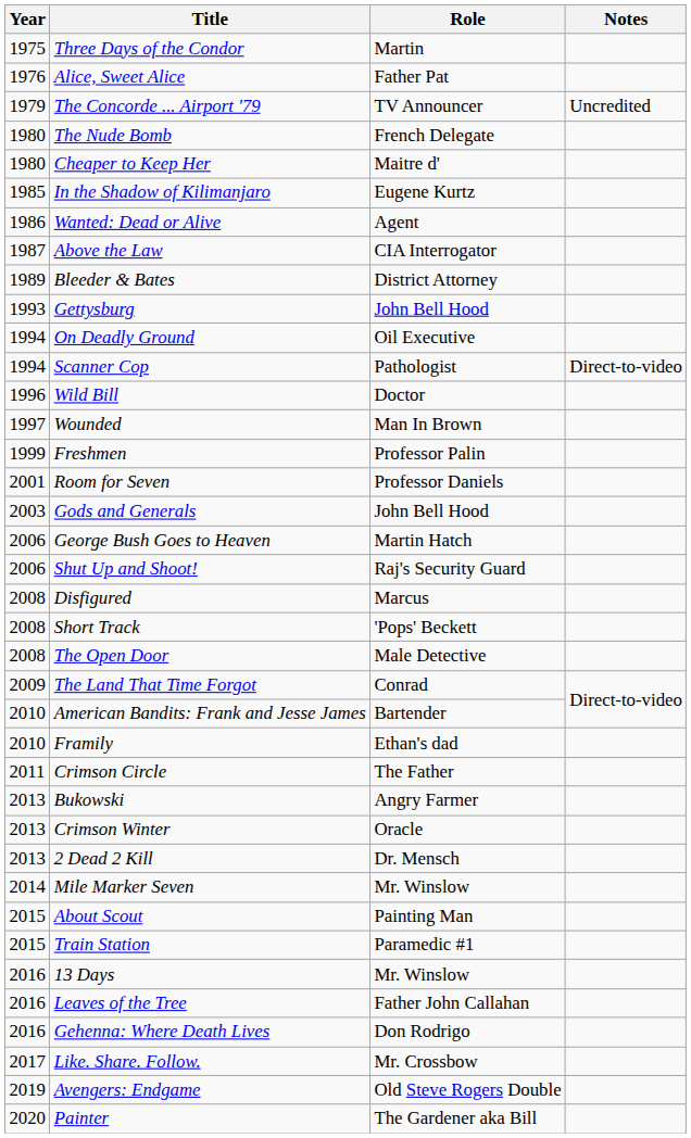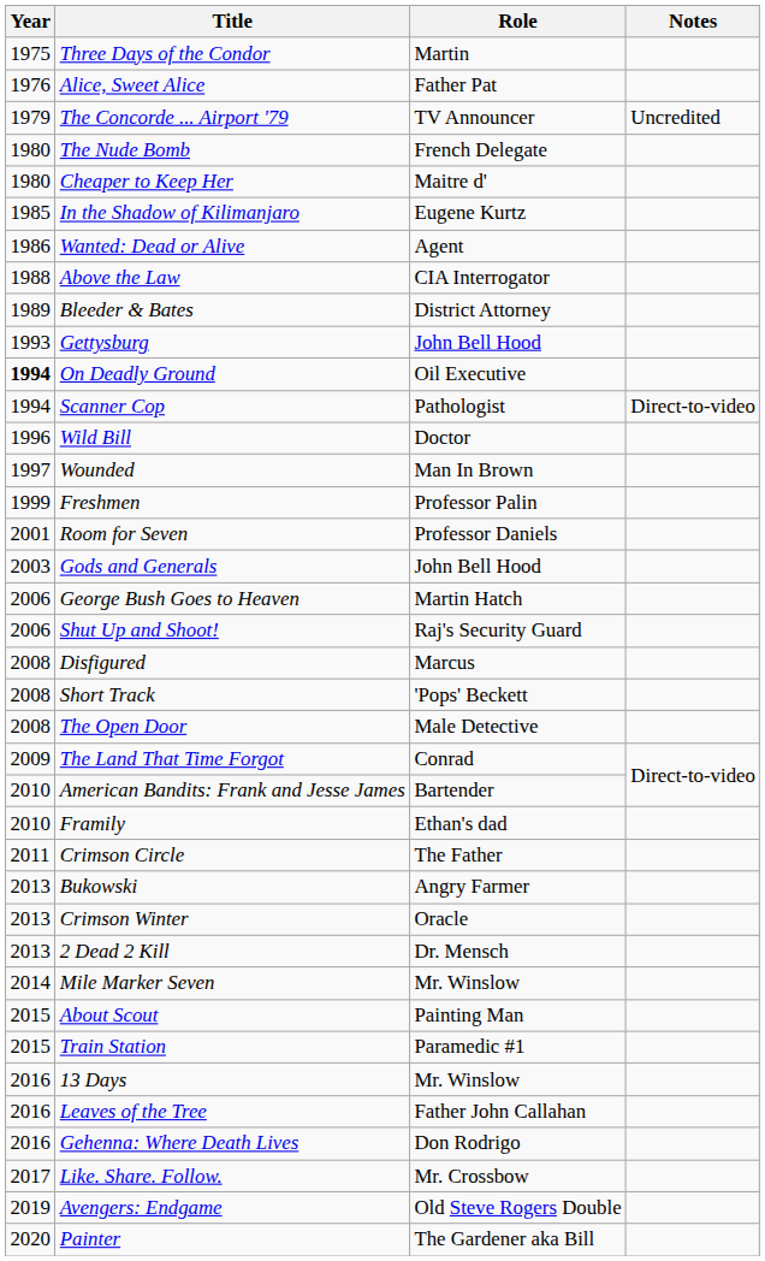 <table class="wikitable sortable">
 <tr>
 <th>Year</th>
 <th>Title</th>
 <th>Role</th>
 <th>Notes</th>
 </tr>
 <tr>
 <td>1975</td>
 <td><em><a href='#'>Three Days of the Condor</a></em></td>
 <td>Martin</td>
 <td></td>
 </tr>
 <tr>
 <td>1976</td>
 <td><em><a href='#'>Alice, Sweet Alice</a></em></td>
 <td>Father Pat</td>
 <td></td>
 </tr>
 <tr>
 <td>1979</td>
 <td><em><a href='#'>The Concorde ... Airport '79</a></em></td>
 <td>TV Announcer</td>
 <td>Uncredited</td>
 </tr>
 <tr>
 <td>1980</td>
 <td><em><a href='#'>The Nude Bomb</a></em></td>
 <td>French Delegate</td>
 <td></td>
 </tr>
 <tr>
 <td>1980</td>
 <td><a href='#'><em>Cheaper to Keep Her</em></a></td>
 <td>Maitre d'</td>
 <td></td>
 </tr>
 <tr>
 <td>1985</td>
 <td><em><a href='#'>In the Shadow of Kilimanjaro</a></em></td>
 <td>Eugene Kurtz</td>
 <td></td>
 </tr>
 <tr>
 <td>1986</td>
 <td><a href='#'><em>Wanted: Dead or Alive</em></a></td>
 <td>Agent</td>
 <td></td>
 </tr>
 <tr>
-<td>1987</td>
+<td>1988</td>
 <td><a href='#'><em>Above the Law</em></a></td>
 <td>CIA Interrogator</td>
 <td></td>
 </tr>
 <tr>
 <td>1989</td>
 <td><em>Bleeder & Bates</em></td>
 <td>District Attorney</td>
 <td></td>
 </tr>
 <tr>
 <td>1993</td>
 <td><a href='#'><em>Gettysburg</em></a></td>
 <td><a href='#'>John Bell Hood</a></td>
 <td></td>
 </tr>
 <tr>
-<td>1994</td>
+<td><strong>1994</strong></td>
 <td><em><a href='#'>On Deadly Ground</a></em></td>
 <td>Oil Executive</td>
 <td></td>
 </tr>
 <tr>
 <td>1994</td>
 <td><em><a href='#'>Scanner Cop</a></em></td>
 <td>Pathologist</td>
 <td>Direct-to-video</td>
 </tr>
 <tr>
 <td>1996</td>
 <td><a href='#'><em>Wild Bill</em></a></td>
 <td>Doctor</td>
 <td></td>
 </tr>
 <tr>
 <td>1997</td>
 <td><em>Wounded</em></td>
 <td>Man In Brown</td>
 <td></td>
 </tr>
 <tr>
 <td>1999</td>
 <td><em>Freshmen</em></td>
 <td>Professor Palin</td>
 <td></td>
 </tr>
 <tr>
 <td>2001</td>
 <td><em>Room for Seven</em></td>
 <td>Professor Daniels</td>
 <td></td>
 </tr>
 <tr>
 <td>2003</td>
 <td><a href='#'><em>Gods and Generals</em></a></td>
 <td>John Bell Hood</td>
 <td></td>
 </tr>
 <tr>
 <td>2006</td>
 <td><em>George Bush Goes to Heaven</em></td>
 <td>Martin Hatch</td>
 <td></td>
 </tr>
 <tr>
 <td>2006</td>
 <td><em><a href='#'>Shut Up and Shoot!</a></em></td>
 <td>Raj's Security Guard</td>
 <td></td>
 </tr>
 <tr>
 <td>2008</td>
 <td><em>Disfigured</em></td>
 <td>Marcus</td>
 <td></td>
 </tr>
 <tr>
 <td>2008</td>
 <td><em>Short Track</em></td>
 <td>'Pops' Beckett</td>
 <td></td>
 </tr>
 <tr>
 <td>2008</td>
 <td><a href='#'><em>The Open Door</em></a></td>
 <td>Male Detective</td>
 <td></td>
 </tr>
 <tr>
 <td>2009</td>
 <td><a href='#'><em>The Land That Time Forgot</em></a></td>
 <td>Conrad</td>
 <td rowspan="2">Direct-to-video</td>
 </tr>
 <tr>
 <td>2010</td>
 <td><em>American Bandits: Frank and Jesse James</em></td>
 <td>Bartender</td>
 </tr>
 <tr>
 <td>2010</td>
 <td><em>Framily</em></td>
 <td>Ethan's dad</td>
 <td></td>
 </tr>
 <tr>
 <td>2011</td>
 <td><em>Crimson Circle</em></td>
 <td>The Father</td>
 <td></td>
 </tr>
 <tr>
 <td>2013</td>
 <td><em>Bukowski</em></td>
 <td>Angry Farmer</td>
 <td></td>
 </tr>
 <tr>
 <td>2013</td>
 <td><em>Crimson Winter</em></td>
 <td>Oracle</td>
 <td></td>
 </tr>
 <tr>
 <td>2013</td>
 <td><em>2 Dead 2 Kill</em></td>
 <td>Dr. Mensch</td>
 <td></td>
 </tr>
 <tr>
 <td>2014</td>
 <td><em>Mile Marker Seven</em></td>
 <td>Mr. Winslow</td>
 <td></td>
 </tr>
 <tr>
 <td>2015</td>
 <td><em><a href='#'>About Scout</a></em></td>
 <td>Painting Man</td>
 <td></td>
 </tr>
 <tr>
 <td>2015</td>
 <td><a href='#'><em>Train Station</em></a></td>
 <td>Paramedic #1</td>
 <td></td>
 </tr>
 <tr>
 <td>2016</td>
 <td><em>13 Days</em></td>
 <td>Mr. Winslow</td>
 <td></td>
 </tr>
 <tr>
 <td>2016</td>
 <td><em><a href='#'>Leaves of the Tree</a></em></td>
 <td>Father John Callahan</td>
 <td></td>
 </tr>
 <tr>
 <td>2016</td>
 <td><em><a href='#'>Gehenna: Where Death Lives</a></em></td>
 <td>Don Rodrigo</td>
 <td></td>
 </tr>
 <tr>
 <td>2017</td>
 <td><em><a href='#'>Like. Share. Follow.</a></em></td>
 <td>Mr. Crossbow</td>
 <td></td>
 </tr>
 <tr>
 <td>2019</td>
 <td><em><a href='#'>Avengers: Endgame</a></em></td>
 <td>Old <a href='#'>Steve Rogers</a> Double</td>
 <td></td>
 </tr>
 <tr>
 <td>2020</td>
 <td><em><a href='#'>Painter</a></em></td>
 <td>The Gardener aka Bill</td>
 <td></td>
 </tr>
 </table>
